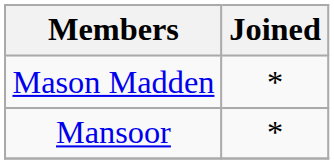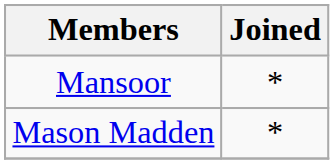 <table class="wikitable sortable" style="text-align:center;">
 <tr>
 <th>Members</th>
 <th>Joined</th>
 </tr>
 <tr>
-<td><a href='#'>Mason Madden</a></td>
+<td><a href='#'>Mansoor</a></td>
 <td> *</td>
 </tr>
 <tr>
-<td><a href='#'>Mansoor</a></td>
+<td><a href='#'>Mason Madden</a></td>
 <td> *</td>
 </tr>
 <tr>
 </tr>
 </table>
